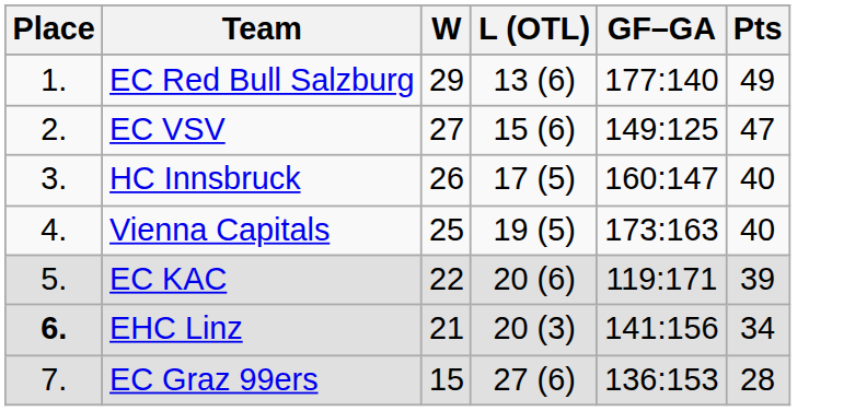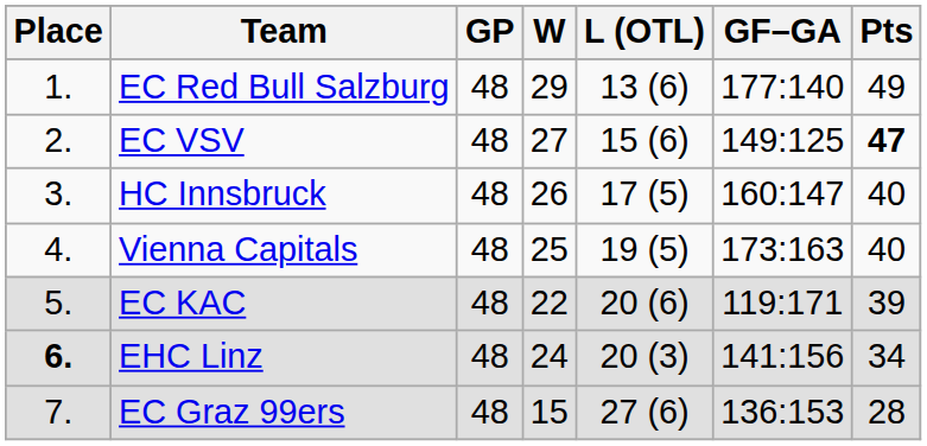 <table class="wikitable">
 <tr style="background-color:#c0c0c0;">
 <th>Place</th>
 <th>Team</th>
+<th>GP</th>
 <th>W</th>
 <th>L (OTL)</th>
 <th>GF–GA</th>
 <th>Pts</th>
 </tr>
 <tr>
 <td align="center">1.</td>
 <td><a href='#'>EC Red Bull Salzburg</a></td>
+<td align="center">48</td>
 <td align="center">29</td>
 <td align="center">13 (6)</td>
 <td align="center">177:140</td>
 <td align="center">49</td>
 </tr>
 <tr>
 <td align="center">2.</td>
 <td><a href='#'>EC VSV</a></td>
+<td align="center">48</td>
 <td align="center">27</td>
 <td align="center">15 (6)</td>
 <td align="center">149:125</td>
-<td align="center">47</td>
+<td align="center"><strong>47</strong></td>
 </tr>
 <tr>
 <td align="center">3.</td>
 <td><a href='#'>HC Innsbruck</a></td>
+<td align="center">48</td>
 <td align="center">26</td>
 <td align="center">17 (5)</td>
 <td align="center">160:147</td>
 <td align="center">40</td>
 </tr>
 <tr>
 <td align="center">4.</td>
 <td><a href='#'>Vienna Capitals</a></td>
+<td align="center">48</td>
 <td align="center">25</td>
 <td align="center">19 (5)</td>
 <td align="center">173:163</td>
 <td align="center">40</td>
 </tr>
 <tr style="background-color:#e0e0e0;">
 <td align="center">5.</td>
 <td><a href='#'>EC KAC</a></td>
+<td align="center">48</td>
 <td align="center">22</td>
 <td align="center">20 (6)</td>
 <td align="center">119:171</td>
 <td align="center">39</td>
 </tr>
 <tr style="background-color:#e0e0e0;">
 <td align="center"><strong>6.</strong></td>
 <td><a href='#'>EHC Linz</a></td>
-<td align="center">21</td>
+<td align="center">48</td>
+<td align="center">24</td>
 <td align="center">20 (3)</td>
 <td align="center">141:156</td>
 <td align="center">34</td>
 </tr>
 <tr style="background-color:#e0e0e0;">
 <td align="center">7.</td>
 <td><a href='#'>EC Graz 99ers</a></td>
+<td align="center">48</td>
 <td align="center">15</td>
 <td align="center">27 (6)</td>
 <td align="center">136:153</td>
 <td align="center">28</td>
 </tr>
 </table>
